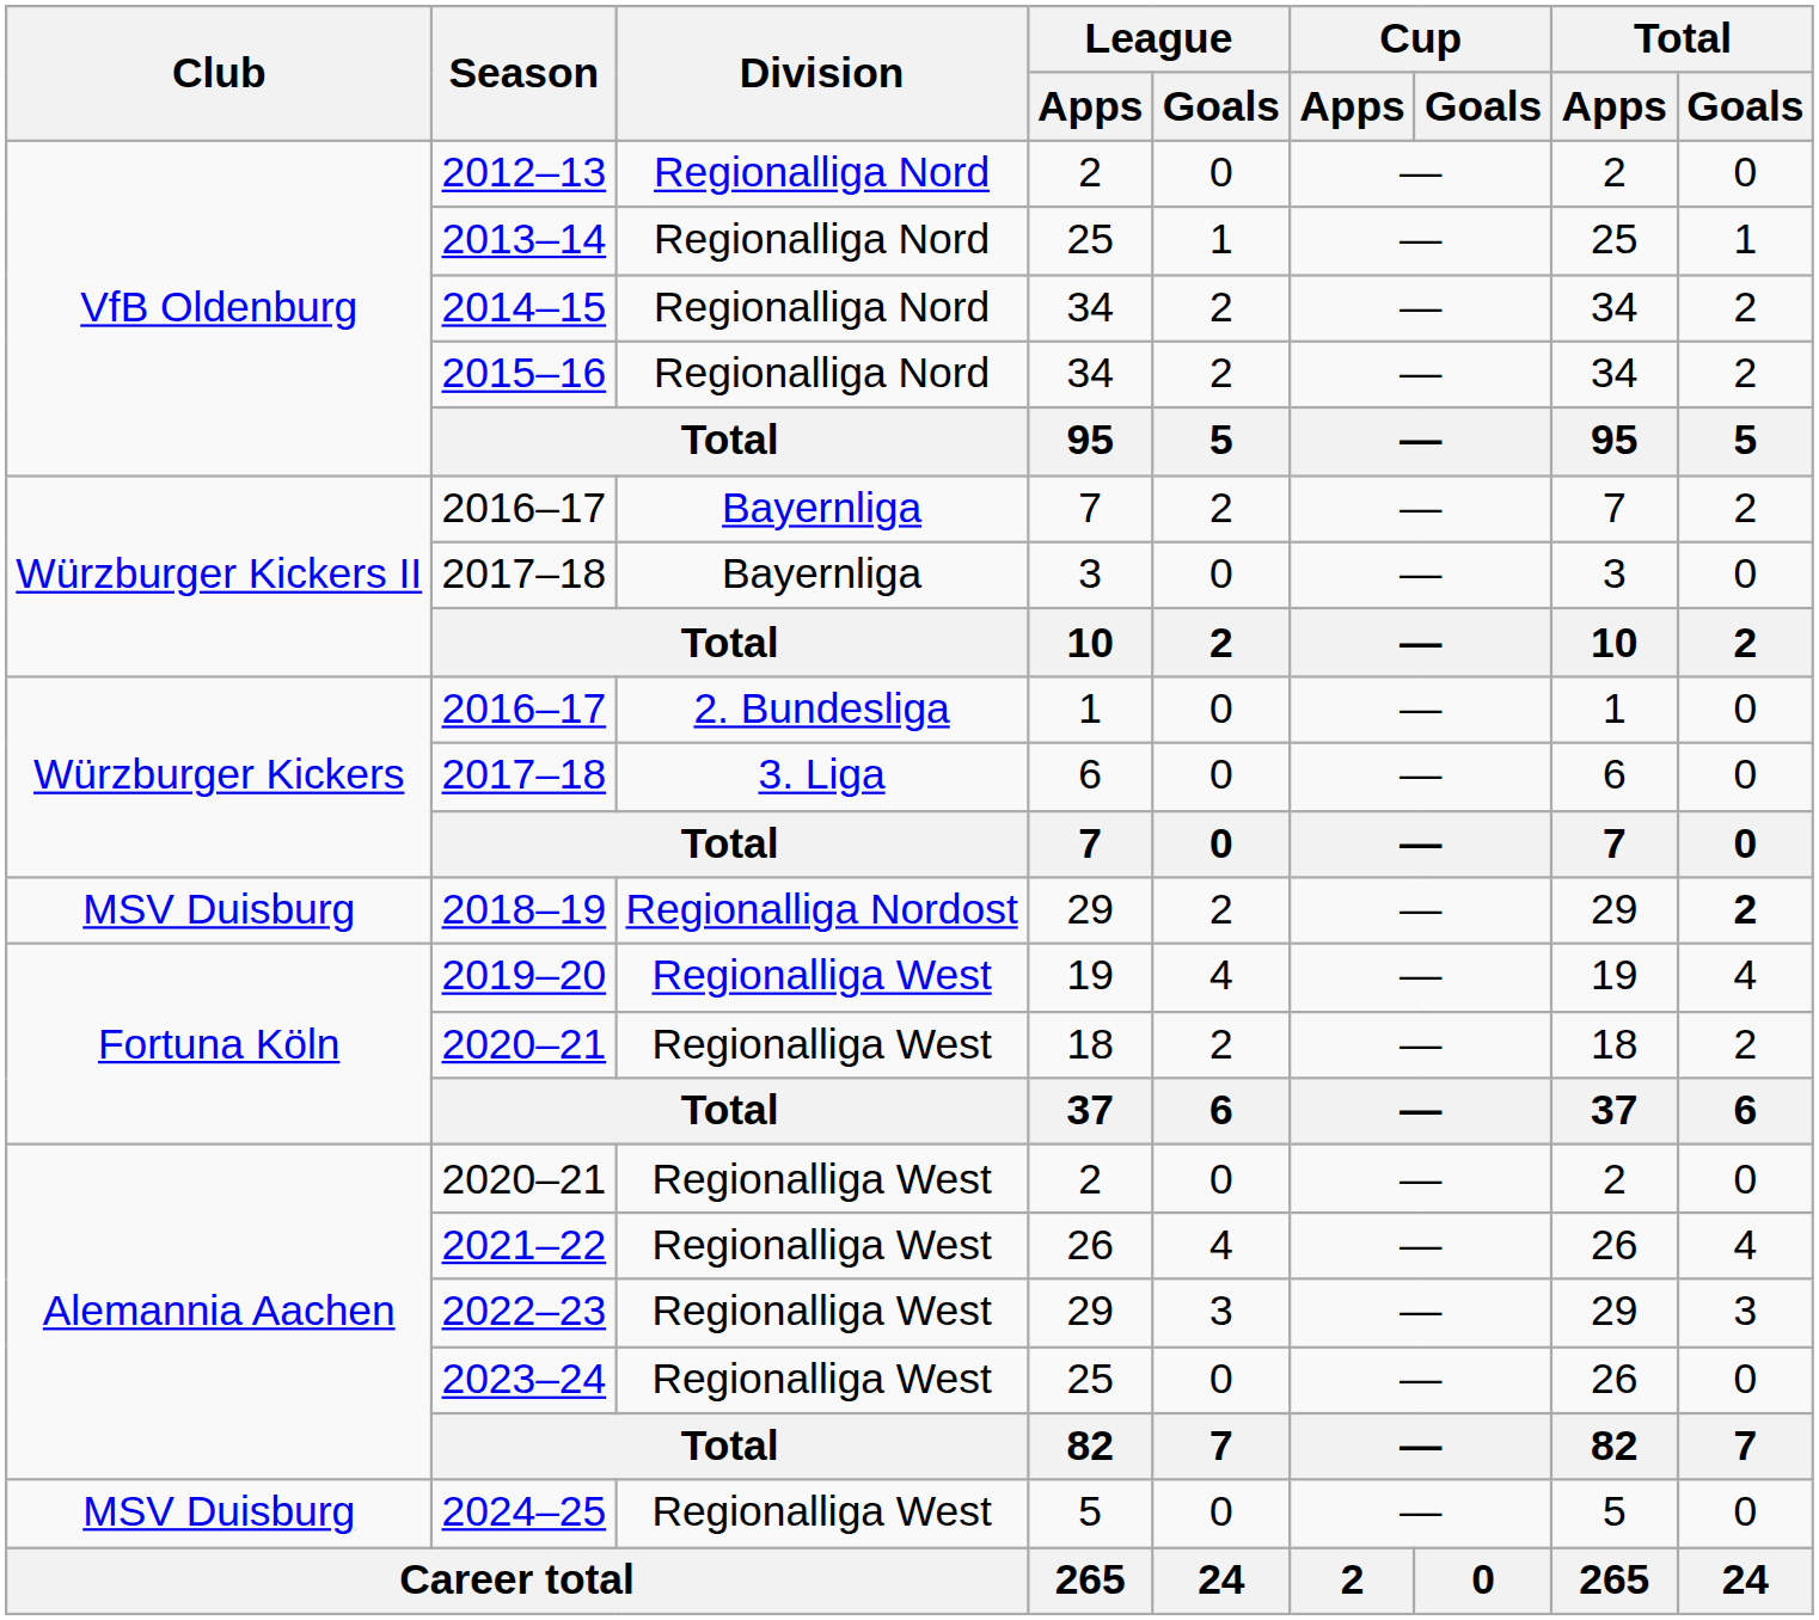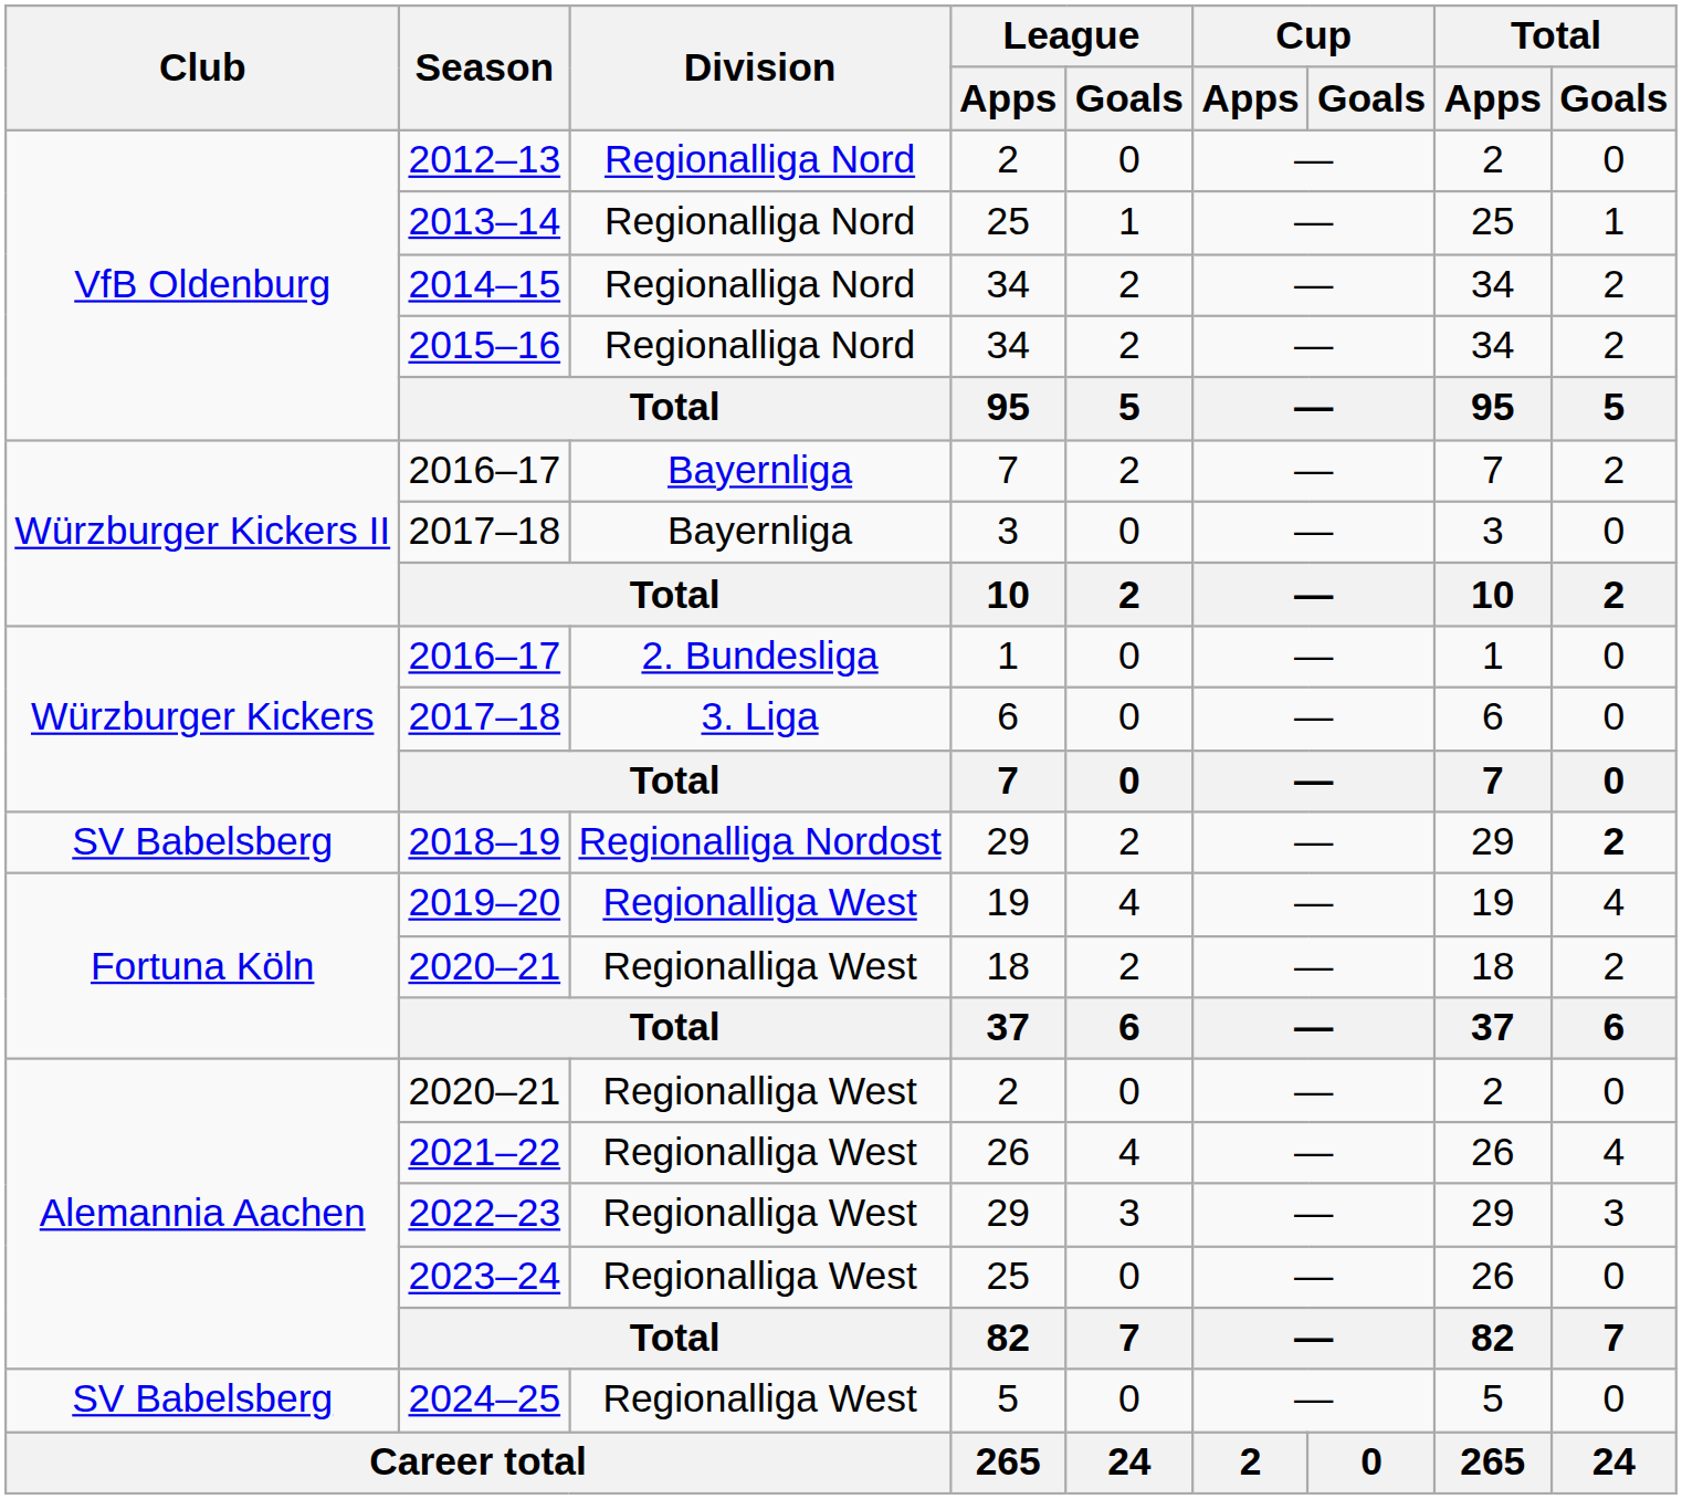 <table class="wikitable" style="text-align:center">
 <tr>
 <th rowspan="2">Club</th>
 <th rowspan="2">Season</th>
 <th rowspan="2">Division</th>
 <th colspan="2">League</th>
 <th colspan="2">Cup</th>
 <th colspan="2">Total</th>
 </tr>
 <tr>
 <th>Apps</th>
 <th>Goals</th>
 <th>Apps</th>
 <th>Goals</th>
 <th>Apps</th>
 <th>Goals</th>
 </tr>
 <tr>
 <td rowspan="5"><a href='#'>VfB Oldenburg</a></td>
 <td><a href='#'>2012–13</a></td>
 <td><a href='#'>Regionalliga Nord</a></td>
 <td>2</td>
 <td>0</td>
 <td colspan="2">—</td>
 <td>2</td>
 <td>0</td>
 </tr>
 <tr>
 <td><a href='#'>2013–14</a></td>
 <td>Regionalliga Nord</td>
 <td>25</td>
 <td>1</td>
 <td colspan="2">—</td>
 <td>25</td>
 <td>1</td>
 </tr>
 <tr>
 <td><a href='#'>2014–15</a></td>
 <td>Regionalliga Nord</td>
 <td>34</td>
 <td>2</td>
 <td colspan="2">—</td>
 <td>34</td>
 <td>2</td>
 </tr>
 <tr>
 <td><a href='#'>2015–16</a></td>
 <td>Regionalliga Nord</td>
 <td>34</td>
 <td>2</td>
 <td colspan="2">—</td>
 <td>34</td>
 <td>2</td>
 </tr>
 <tr>
 <th colspan="2">Total</th>
 <th>95</th>
 <th>5</th>
 <th colspan="2">—</th>
 <th>95</th>
 <th>5</th>
 </tr>
 <tr>
 <td rowspan="3"><a href='#'>Würzburger Kickers II</a></td>
 <td>2016–17</td>
 <td><a href='#'>Bayernliga</a></td>
 <td>7</td>
 <td>2</td>
 <td colspan="2">—</td>
 <td>7</td>
 <td>2</td>
 </tr>
 <tr>
 <td>2017–18</td>
 <td>Bayernliga</td>
 <td>3</td>
 <td>0</td>
 <td colspan="2">—</td>
 <td>3</td>
 <td>0</td>
 </tr>
 <tr>
 <th colspan="2">Total</th>
 <th>10</th>
 <th>2</th>
 <th colspan="2">—</th>
 <th>10</th>
 <th>2</th>
 </tr>
 <tr>
 <td rowspan="3"><a href='#'>Würzburger Kickers</a></td>
 <td><a href='#'>2016–17</a></td>
 <td><a href='#'>2. Bundesliga</a></td>
 <td>1</td>
 <td>0</td>
 <td colspan="2">—</td>
 <td>1</td>
 <td>0</td>
 </tr>
 <tr>
 <td><a href='#'>2017–18</a></td>
 <td><a href='#'>3. Liga</a></td>
 <td>6</td>
 <td>0</td>
 <td colspan="2">—</td>
 <td>6</td>
 <td>0</td>
 </tr>
 <tr>
 <th colspan="2">Total</th>
 <th>7</th>
 <th>0</th>
 <th colspan="2">—</th>
 <th>7</th>
 <th>0</th>
 </tr>
 <tr>
-<td><a href='#'>MSV Duisburg</a></td>
+<td><a href='#'>SV Babelsberg</a></td>
 <td><a href='#'>2018–19</a></td>
 <td><a href='#'>Regionalliga Nordost</a></td>
 <td>29</td>
 <td>2</td>
 <td colspan="2">—</td>
 <td>29</td>
 <td><strong>2</strong></td>
 </tr>
 <tr>
 <td rowspan="3"><a href='#'>Fortuna Köln</a></td>
 <td><a href='#'>2019–20</a></td>
 <td><a href='#'>Regionalliga West</a></td>
 <td>19</td>
 <td>4</td>
 <td colspan="2">—</td>
 <td>19</td>
 <td>4</td>
 </tr>
 <tr>
 <td><a href='#'>2020–21</a></td>
 <td>Regionalliga West</td>
 <td>18</td>
 <td>2</td>
 <td colspan="2">—</td>
 <td>18</td>
 <td>2</td>
 </tr>
 <tr>
 <th colspan="2">Total</th>
 <th>37</th>
 <th>6</th>
 <th colspan="2">—</th>
 <th>37</th>
 <th>6</th>
 </tr>
 <tr>
 <td rowspan=5><a href='#'>Alemannia Aachen</a></td>
 <td>2020–21</td>
 <td>Regionalliga West</td>
 <td>2</td>
 <td>0</td>
 <td colspan="2">—</td>
 <td>2</td>
 <td>0</td>
 </tr>
 <tr>
 <td><a href='#'>2021–22</a></td>
 <td>Regionalliga West</td>
 <td>26</td>
 <td>4</td>
 <td colspan="2">—</td>
 <td>26</td>
 <td>4</td>
 </tr>
 <tr>
 <td><a href='#'>2022–23</a></td>
 <td>Regionalliga West</td>
 <td>29</td>
 <td>3</td>
 <td colspan="2">—</td>
 <td>29</td>
 <td>3</td>
 </tr>
 <tr>
 <td><a href='#'>2023–24</a></td>
 <td>Regionalliga West</td>
 <td>25</td>
 <td>0</td>
 <td colspan="2">—</td>
 <td>26</td>
 <td>0</td>
 </tr>
 <tr>
 <th colspan="2">Total</th>
 <th>82</th>
 <th>7</th>
 <th colspan="2">—</th>
 <th>82</th>
 <th>7</th>
 </tr>
 <tr>
-<td><a href='#'>MSV Duisburg</a></td>
+<td><a href='#'>SV Babelsberg</a></td>
 <td><a href='#'>2024–25</a></td>
 <td>Regionalliga West</td>
 <td>5</td>
 <td>0</td>
 <td colspan="2">—</td>
 <td>5</td>
 <td>0</td>
 </tr>
 <tr>
 <th colspan="3">Career total</th>
 <th>265</th>
 <th>24</th>
 <th>2</th>
 <th>0</th>
 <th>265</th>
 <th>24</th>
 </tr>
 </table>
